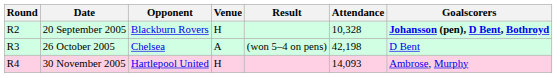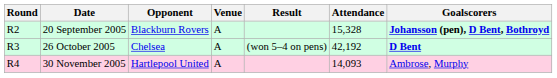 <table class="wikitable">
 <tr>
 <th>Round</th>
 <th>Date</th>
 <th>Opponent</th>
 <th>Venue</th>
 <th>Result</th>
 <th>Attendance</th>
 <th>Goalscorers</th>
 </tr>
 <tr style="background:#d0ffe3;">
 <td>R2</td>
 <td>20 September 2005</td>
 <td><a href='#'>Blackburn Rovers</a></td>
-<td>H</td>
+<td>A</td>
 <td></td>
-<td>10,328</td>
+<td>15,328</td>
 <td><strong><a href='#'>Johansson</a> (pen), <a href='#'>D Bent</a>, <a href='#'>Bothroyd</a></strong></td>
 </tr>
 <tr style="background:#d0ffe3;">
 <td>R3</td>
 <td>26 October 2005</td>
 <td><a href='#'>Chelsea</a></td>
 <td>A</td>
 <td> (won 5–4 on pens)</td>
-<td>42,198</td>
-<td><a href='#'>D Bent</a></td>
+<td>42,192</td>
+<td><strong><a href='#'>D Bent</a></strong></td>
 </tr>
 <tr style="background:#ffd0e3;">
 <td>R4</td>
 <td>30 November 2005</td>
 <td><a href='#'>Hartlepool United</a></td>
-<td>H</td>
+<td>A</td>
 <td></td>
 <td>14,093</td>
 <td><a href='#'>Ambrose</a>, <a href='#'>Murphy</a></td>
 </tr>
 </table>
